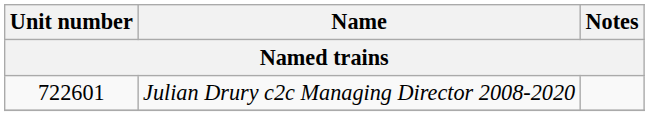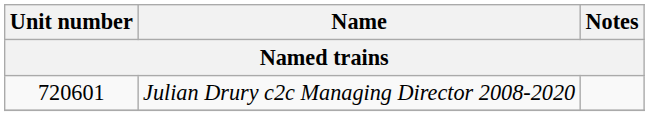 <table class="wikitable sortable">
 <tr>
 <th>Unit number</th>
 <th>Name</th>
 <th>Notes</th>
 </tr>
 <tr>
 <th colspan=7>Named trains</th>
 </tr>
 <tr>
-<td style="text-align:center;">722601</td>
+<td style="text-align:center;">720601</td>
 <td><em>Julian Drury c2c Managing Director 2008-2020</em></td>
 <td></td>
 </tr>
 <tr>
 </tr>
 </table>
